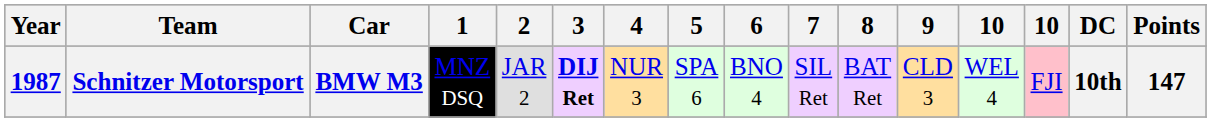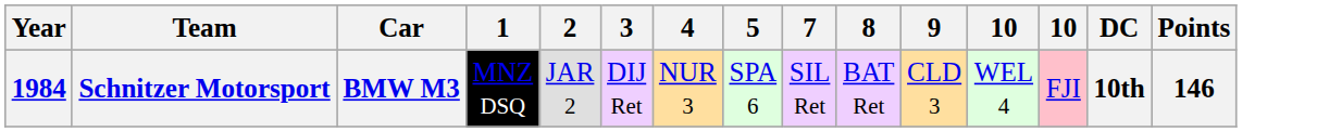 <table class="wikitable" style="text-align:center; font-size:95%">
 <tr>
 <th>Year</th>
 <th>Team</th>
 <th>Car</th>
 <th>1</th>
 <th>2</th>
 <th>3</th>
 <th>4</th>
 <th>5</th>
-<th>6</th>
 <th>7</th>
 <th>8</th>
 <th>9</th>
 <th>10</th>
 <th>10</th>
 <th>DC</th>
 <th>Points</th>
 </tr>
 <tr>
-<th><a href='#'>1987</a></th>
+<th><a href='#'>1984</a></th>
 <th><a href='#'>Schnitzer Motorsport</a></th>
 <th><a href='#'>BMW M3</a></th>
 <td style="background:#000000; color:white"><a href='#'>MNZ</a><br><small>DSQ</small></td>
 <td style="background:#dfdfdf;"><a href='#'>JAR</a><br><small>2</small></td>
-<td style="background:#efcfff;"><strong><a href='#'>DIJ</a><br><small>Ret</small></strong></td>
+<td style="background:#efcfff;"><a href='#'>DIJ</a><br><small>Ret</small></td>
 <td style="background:#ffdf9f;"><a href='#'>NUR</a><br><small>3</small></td>
 <td style="background:#dfffdf;"><a href='#'>SPA</a><br><small>6</small></td>
-<td style="background:#dfffdf;"><a href='#'>BNO</a><br><small>4</small></td>
 <td style="background:#efcfff;"><a href='#'>SIL</a><br><small>Ret</small></td>
 <td style="background:#efcfff;"><a href='#'>BAT</a><br><small>Ret</small></td>
 <td style="background:#ffdf9f;"><a href='#'>CLD</a><br><small>3</small></td>
 <td style="background:#dfffdf;"><a href='#'>WEL</a><br><small>4</small></td>
 <td style="background: pink;"><a href='#'>FJI</a></td>
 <th>10th</th>
-<th>147</th>
+<th>146</th>
 </tr>
 </table>
